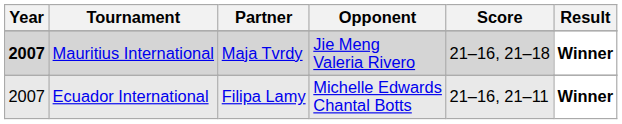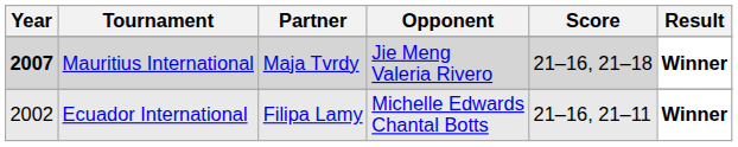 <table class="sortable wikitable" style="font-size: 90%;">
 <tr>
 <th>Year</th>
 <th>Tournament</th>
 <th>Partner</th>
 <th>Opponent</th>
 <th>Score</th>
 <th>Result</th>
 </tr>
 <tr>
 </tr>
 <tr style="background:#D5D5D5">
 <td align="center"><strong>2007</strong></td>
 <td align="left"><a href='#'>Mauritius International</a></td>
 <td align="left"> <a href='#'>Maja Tvrdy</a></td>
 <td align="left"> <a href='#'>Jie Meng</a><br> <a href='#'>Valeria Rivero</a></td>
 <td align="left">21–16, 21–18</td>
 <td style="text-align:left; background:white"> <strong>Winner</strong></td>
 </tr>
 <tr>
 </tr>
 <tr style="background:#E9E9E9">
-<td align="center">2007</td>
+<td align="center">2002</td>
 <td align="left"><a href='#'>Ecuador International</a></td>
 <td align="left"> <a href='#'>Filipa Lamy</a></td>
 <td align="left"> <a href='#'>Michelle Edwards</a><br> <a href='#'>Chantal Botts</a></td>
 <td align="left">21–16, 21–11</td>
 <td style="text-align:left; background:white"> <strong>Winner</strong></td>
 </tr>
 </table>
